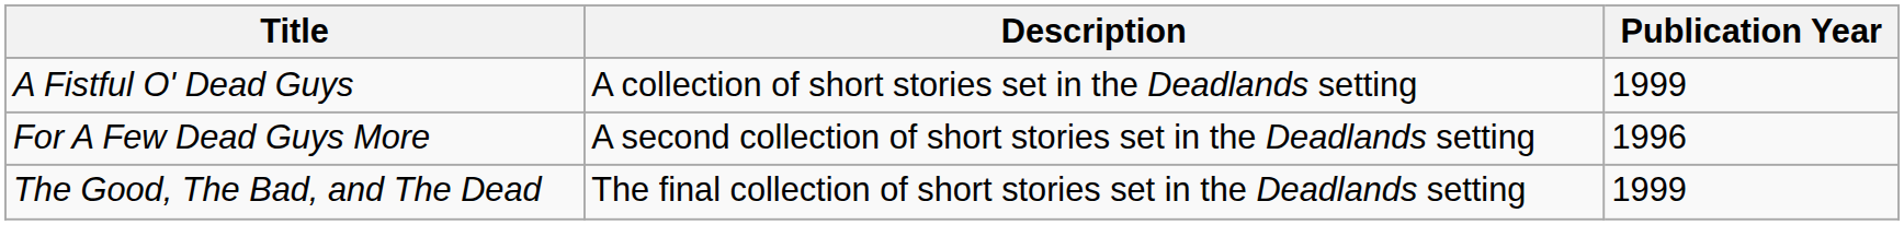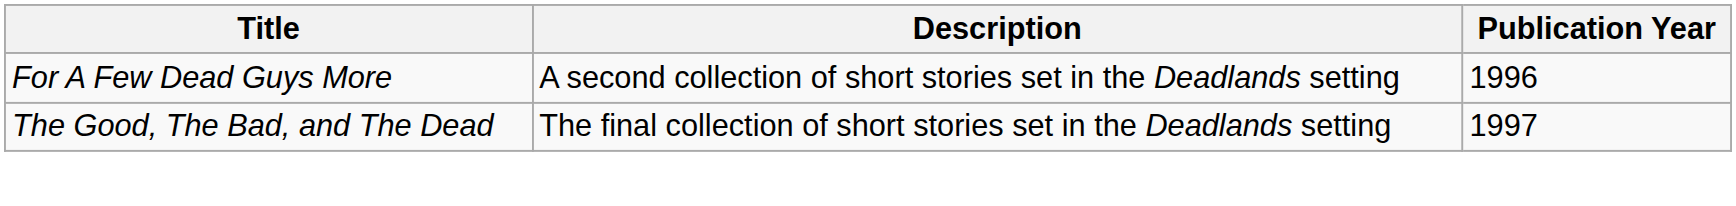 <table class="wikitable" style="width: 900px">
 <tr>
 <th>Title</th>
 <th>Description</th>
 <th>Publication Year</th>
-</tr>
-<tr>
-<td><em>A Fistful O' Dead Guys</em></td>
-<td>A collection of short stories set in the <em>Deadlands</em> setting</td>
-<td>1999</td>
 </tr>
 <tr>
 <td><em>For A Few Dead Guys More</em></td>
 <td>A second collection of short stories set in the <em>Deadlands</em> setting</td>
 <td>1996</td>
 </tr>
 <tr>
 <td><em>The Good, The Bad, and The Dead</em></td>
 <td>The final collection of short stories set in the <em>Deadlands</em> setting</td>
-<td>1999</td>
+<td>1997</td>
 </tr>
 </table>
